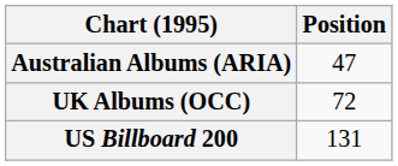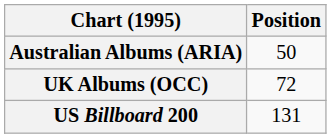 <table class="wikitable sortable plainrowheaders" style="text-align:center">
 <tr>
 <th scope="col">Chart (1995)</th>
 <th scope="col">Position</th>
 </tr>
 <tr>
 <th scope="row">Australian Albums (ARIA)</th>
-<td>47</td>
+<td>50</td>
 </tr>
 <tr>
 <th scope="row">UK Albums (OCC)</th>
 <td>72</td>
 </tr>
 <tr>
 <th scope="row">US <em>Billboard</em> 200</th>
 <td>131</td>
 </tr>
 </table>
